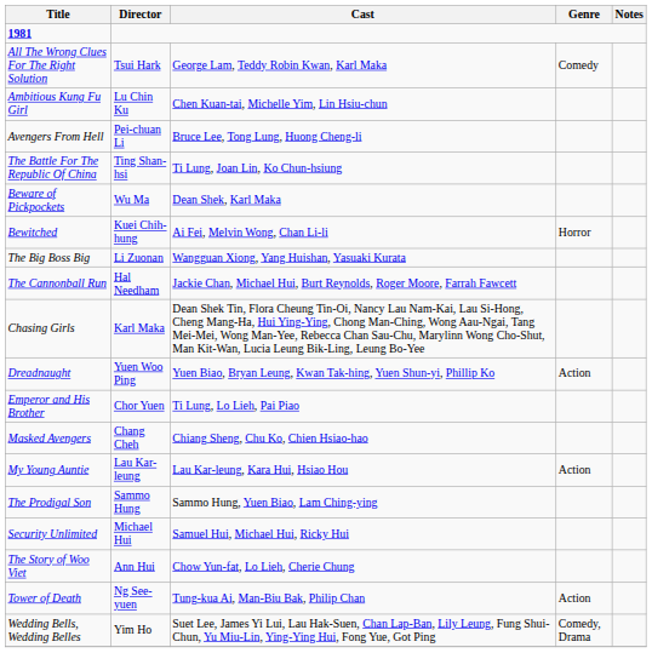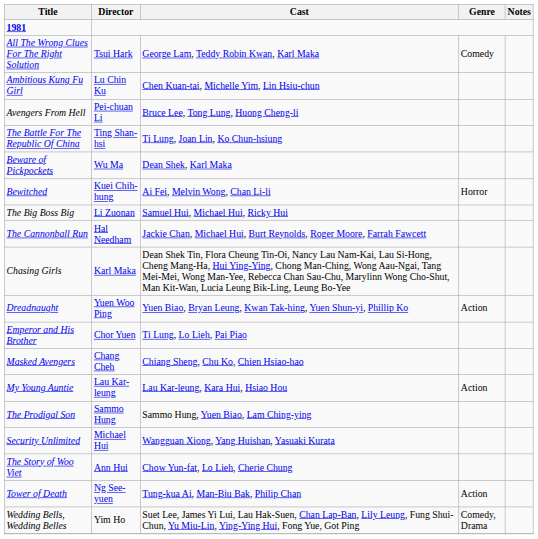 <table class="wikitable">
 <tr>
 <th>Title</th>
 <th>Director</th>
 <th>Cast</th>
 <th>Genre</th>
 <th>Notes</th>
 </tr>
 <tr>
 <td><strong><a href='#'>1981</a></strong></td>
 </tr>
 <tr>
 <td><em><a href='#'>All The Wrong Clues For The Right Solution</a></em></td>
 <td><a href='#'>Tsui Hark</a></td>
 <td><a href='#'>George Lam</a>, <a href='#'>Teddy Robin Kwan</a>, <a href='#'>Karl Maka</a></td>
 <td>Comedy</td>
 <td></td>
 </tr>
 <tr>
 <td><em><a href='#'>Ambitious Kung Fu Girl</a></em></td>
 <td><a href='#'>Lu Chin Ku</a></td>
 <td><a href='#'>Chen Kuan-tai</a>, <a href='#'>Michelle Yim</a>, <a href='#'>Lin Hsiu-chun</a></td>
 <td></td>
 <td></td>
 </tr>
 <tr>
 <td><em>Avengers From Hell</em></td>
 <td><a href='#'>Pei-chuan Li</a></td>
 <td><a href='#'>Bruce Lee</a>, <a href='#'>Tong Lung</a>, <a href='#'>Huong Cheng-li</a></td>
 <td></td>
 <td></td>
 </tr>
 <tr>
 <td><em><a href='#'>The Battle For The Republic Of China</a></em></td>
 <td><a href='#'>Ting Shan-hsi</a></td>
 <td><a href='#'>Ti Lung</a>, <a href='#'>Joan Lin</a>, <a href='#'>Ko Chun-hsiung</a></td>
 <td></td>
 <td></td>
 </tr>
 <tr>
 <td><em><a href='#'>Beware of Pickpockets</a></em></td>
 <td><a href='#'>Wu Ma</a></td>
 <td><a href='#'>Dean Shek</a>, <a href='#'>Karl Maka</a></td>
 <td></td>
 <td></td>
 </tr>
 <tr>
 <td><em><a href='#'>Bewitched</a></em></td>
 <td><a href='#'>Kuei Chih-hung</a></td>
 <td><a href='#'>Ai Fei</a>, <a href='#'>Melvin Wong</a>, <a href='#'>Chan Li-li</a></td>
 <td>Horror</td>
 <td></td>
 </tr>
 <tr>
 <td><em>The Big Boss Big</em></td>
 <td><a href='#'>Li Zuonan</a></td>
-<td><a href='#'>Wangguan Xiong</a>, <a href='#'>Yang Huishan</a>, <a href='#'>Yasuaki Kurata</a></td>
+<td><a href='#'>Samuel Hui</a>, <a href='#'>Michael Hui</a>, <a href='#'>Ricky Hui</a></td>
 <td></td>
 <td></td>
 </tr>
 <tr>
 <td><em><a href='#'>The Cannonball Run</a></em></td>
 <td><a href='#'>Hal Needham</a></td>
 <td><a href='#'>Jackie Chan</a>, <a href='#'>Michael Hui</a>, <a href='#'>Burt Reynolds</a>, <a href='#'>Roger Moore</a>, <a href='#'>Farrah Fawcett</a></td>
 <td></td>
 <td></td>
 </tr>
 <tr>
 <td><em>Chasing Girls</em></td>
 <td><a href='#'>Karl Maka</a></td>
 <td>Dean Shek Tin, Flora Cheung Tin-Oi, Nancy Lau Nam-Kai, Lau Si-Hong, Cheng Mang-Ha, <a href='#'>Hui Ying-Ying</a>, Chong Man-Ching, Wong Aau-Ngai, Tang Mei-Mei, Wong Man-Yee, Rebecca Chan Sau-Chu, Marylinn Wong Cho-Shut, Man Kit-Wan, Lucia Leung Bik-Ling, Leung Bo-Yee</td>
 <td></td>
 <td></td>
 </tr>
 <tr>
 <td><em><a href='#'>Dreadnaught</a></em></td>
 <td><a href='#'>Yuen Woo Ping</a></td>
 <td><a href='#'>Yuen Biao</a>, <a href='#'>Bryan Leung</a>, <a href='#'>Kwan Tak-hing</a>, <a href='#'>Yuen Shun-yi</a>, <a href='#'>Phillip Ko</a></td>
 <td>Action</td>
 <td></td>
 </tr>
 <tr>
 <td><em><a href='#'>Emperor and His Brother</a></em></td>
 <td><a href='#'>Chor Yuen</a></td>
 <td><a href='#'>Ti Lung</a>, <a href='#'>Lo Lieh</a>, <a href='#'>Pai Piao</a></td>
 <td></td>
 <td></td>
 </tr>
 <tr>
 <td><em><a href='#'>Masked Avengers</a></em></td>
 <td><a href='#'>Chang Cheh</a></td>
 <td><a href='#'>Chiang Sheng</a>, <a href='#'>Chu Ko</a>, <a href='#'>Chien Hsiao-hao</a></td>
 <td></td>
 <td></td>
 </tr>
 <tr>
 <td><em><a href='#'>My Young Auntie</a></em></td>
 <td><a href='#'>Lau Kar-leung</a></td>
 <td><a href='#'>Lau Kar-leung</a>, <a href='#'>Kara Hui</a>, <a href='#'>Hsiao Hou</a></td>
 <td>Action</td>
 <td></td>
 </tr>
 <tr>
 <td><em><a href='#'>The Prodigal Son</a></em></td>
 <td><a href='#'>Sammo Hung</a></td>
 <td>Sammo Hung, <a href='#'>Yuen Biao</a>, <a href='#'>Lam Ching-ying</a></td>
 <td></td>
 <td></td>
 </tr>
 <tr>
 <td><em><a href='#'>Security Unlimited</a></em></td>
 <td><a href='#'>Michael Hui</a></td>
-<td><a href='#'>Samuel Hui</a>, <a href='#'>Michael Hui</a>, <a href='#'>Ricky Hui</a></td>
+<td><a href='#'>Wangguan Xiong</a>, <a href='#'>Yang Huishan</a>, <a href='#'>Yasuaki Kurata</a></td>
 <td></td>
 <td></td>
 </tr>
 <tr>
 <td><em><a href='#'>The Story of Woo Viet</a></em></td>
 <td><a href='#'>Ann Hui</a></td>
 <td><a href='#'>Chow Yun-fat</a>, <a href='#'>Lo Lieh</a>, <a href='#'>Cherie Chung</a></td>
 <td></td>
 <td></td>
 </tr>
 <tr>
 <td><em><a href='#'>Tower of Death</a></em></td>
 <td><a href='#'>Ng See-yuen</a></td>
 <td><a href='#'>Tung-kua Ai</a>, <a href='#'>Man-Biu Bak</a>, <a href='#'>Philip Chan</a></td>
 <td>Action</td>
 <td></td>
 </tr>
 <tr>
 <td><em>Wedding Bells, Wedding Belles</em></td>
 <td>Yim Ho</td>
 <td>Suet Lee, James Yi Lui, Lau Hak-Suen, <a href='#'>Chan Lap-Ban</a>, <a href='#'>Lily Leung</a>, Fung Shui-Chun, <a href='#'>Yu Miu-Lin</a>, <a href='#'>Ying-Ying Hui</a>, Fong Yue, Got Ping</td>
 <td>Comedy, Drama</td>
 <td></td>
 </tr>
 <tr>
 </tr>
 </table>
